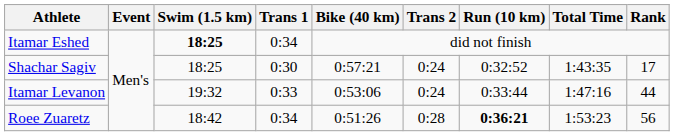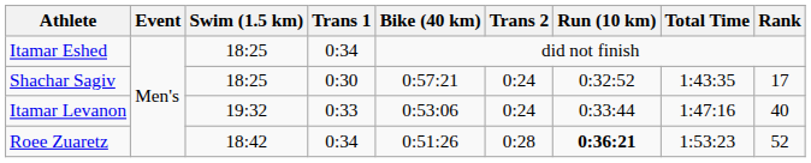 <table class="wikitable" style="font-size:90%">
 <tr>
 <th>Athlete</th>
 <th>Event</th>
 <th>Swim (1.5 km)</th>
 <th>Trans 1</th>
 <th>Bike (40 km)</th>
 <th>Trans 2</th>
 <th>Run (10 km)</th>
 <th>Total Time</th>
 <th>Rank</th>
 </tr>
 <tr align=center>
 <td align=left><a href='#'>Itamar Eshed</a></td>
 <td align=left rowspan=4>Men's</td>
-<td><strong>18:25</strong></td>
+<td>18:25</td>
 <td>0:34</td>
 <td colspan=5>did not finish</td>
 </tr>
 <tr align=center>
 <td align=left><a href='#'>Shachar Sagiv</a></td>
 <td>18:25</td>
 <td>0:30</td>
 <td>0:57:21</td>
 <td>0:24</td>
 <td>0:32:52</td>
 <td>1:43:35</td>
 <td>17</td>
 </tr>
 <tr align=center>
 <td align=left><a href='#'>Itamar Levanon</a></td>
 <td>19:32</td>
 <td>0:33</td>
 <td>0:53:06</td>
 <td>0:24</td>
 <td>0:33:44</td>
 <td>1:47:16</td>
-<td>44</td>
+<td>40</td>
 </tr>
 <tr align=center>
 <td align=left><a href='#'>Roee Zuaretz</a></td>
 <td>18:42</td>
 <td>0:34</td>
 <td>0:51:26</td>
 <td>0:28</td>
 <td><strong>0:36:21</strong></td>
 <td>1:53:23</td>
-<td>56</td>
+<td>52</td>
 </tr>
 </table>
